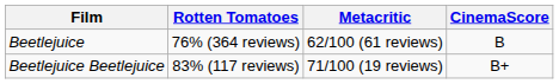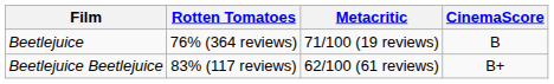 <table class="wikitable sortable" style="text-align:center;">
 <tr>
 <th>Film</th>
 <th><a href='#'>Rotten Tomatoes</a></th>
 <th><a href='#'>Metacritic</a></th>
 <th><a href='#'>CinemaScore</a></th>
 </tr>
 <tr>
 <td style="text-align: left;"><em>Beetlejuice</em></td>
 <td>76% (364 reviews)</td>
-<td>62/100 (61 reviews)</td>
+<td>71/100 (19 reviews)</td>
 <td>B</td>
 </tr>
 <tr>
 <td style="text-align: left;"><em>Beetlejuice Beetlejuice</em></td>
 <td>83% (117 reviews)</td>
-<td>71/100 (19 reviews)</td>
+<td>62/100 (61 reviews)</td>
 <td>B+</td>
 </tr>
 </table>
